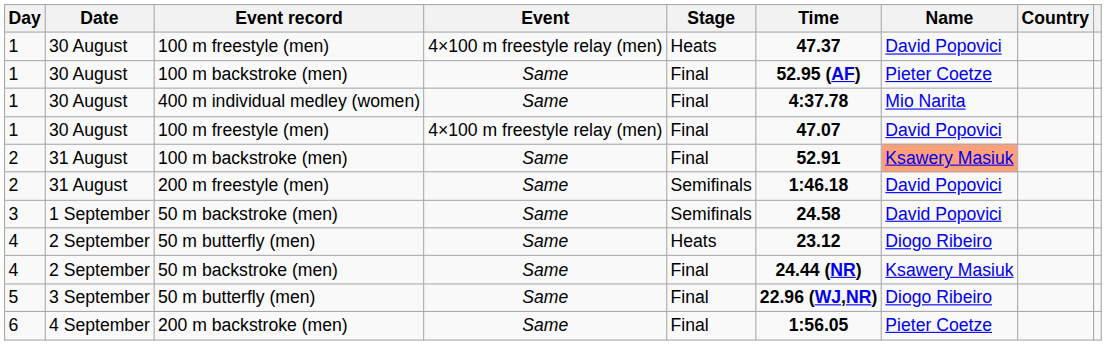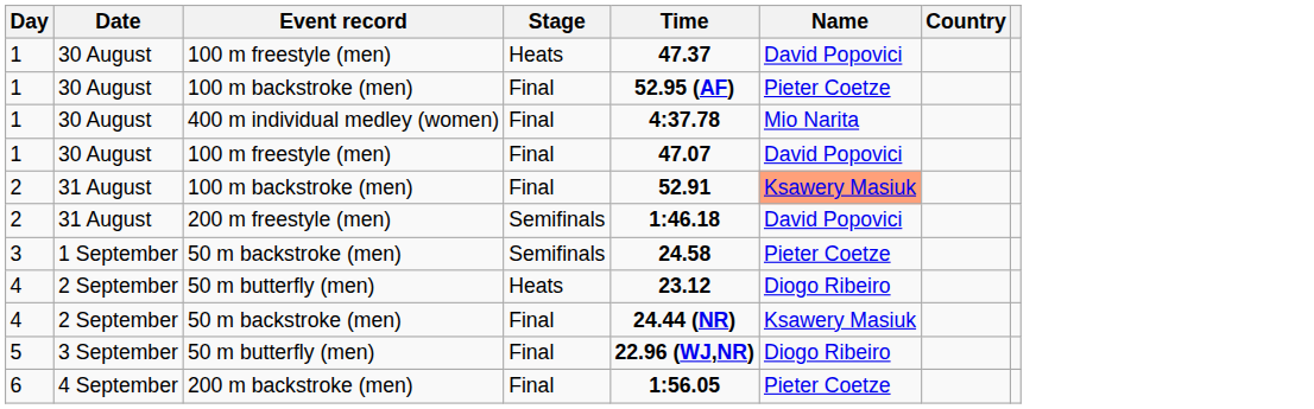 <table class="wikitable sortable">
 <tr>
 <th>Day</th>
 <th>Date</th>
 <th>Event record</th>
-<th>Event</th>
 <th>Stage</th>
 <th>Time</th>
 <th>Name</th>
 <th>Country</th>
 <th></th>
 </tr>
 <tr>
 <td>1</td>
 <td>30 August</td>
 <td>100 m freestyle (men)</td>
-<td>4×100 m freestyle relay (men)</td>
 <td>Heats</td>
 <td style="text-align:center;"><strong>47.37</strong></td>
 <td><a href='#'>David Popovici</a></td>
 <td></td>
 <td style="text-align:center;"></td>
 </tr>
 <tr>
 <td>1</td>
 <td>30 August</td>
 <td>100 m backstroke (men)</td>
-<td style="text-align:center;"><em>Same</em></td>
 <td>Final</td>
 <td style="text-align:center;"><strong>52.95 (<a href='#'>AF</a>)</strong></td>
 <td><a href='#'>Pieter Coetze</a></td>
 <td></td>
 <td style="text-align:center;"></td>
 </tr>
 <tr>
 <td>1</td>
 <td>30 August</td>
 <td>400 m individual medley (women)</td>
-<td style="text-align:center;"><em>Same</em></td>
 <td>Final</td>
 <td style="text-align:center;"><strong>4:37.78</strong></td>
 <td><a href='#'>Mio Narita</a></td>
 <td></td>
 <td style="text-align:center;"></td>
 </tr>
 <tr>
 <td>1</td>
 <td>30 August</td>
 <td>100 m freestyle (men)</td>
-<td>4×100 m freestyle relay (men)</td>
 <td>Final</td>
 <td style="text-align:center;"><strong>47.07</strong></td>
 <td><a href='#'>David Popovici</a></td>
 <td></td>
 <td style="text-align:center;"></td>
 </tr>
 <tr>
 <td>2</td>
 <td>31 August</td>
 <td>100 m backstroke (men)</td>
-<td style="text-align:center;"><em>Same</em></td>
 <td>Final</td>
 <td style="text-align:center;"><strong>52.91</strong></td>
 <td style="background: lightsalmon;"><a href='#'>Ksawery Masiuk</a></td>
 <td></td>
 <td style="text-align:center;"></td>
 </tr>
 <tr>
 <td>2</td>
 <td>31 August</td>
 <td>200 m freestyle (men)</td>
-<td style="text-align:center;"><em>Same</em></td>
 <td>Semifinals</td>
 <td style="text-align:center;"><strong>1:46.18</strong></td>
 <td><a href='#'>David Popovici</a></td>
 <td></td>
 <td style="text-align:center;"></td>
 </tr>
 <tr>
 <td>3</td>
 <td>1 September</td>
 <td>50 m backstroke (men)</td>
-<td style="text-align:center;"><em>Same</em></td>
 <td>Semifinals</td>
 <td style="text-align:center;"><strong>24.58</strong></td>
-<td><a href='#'>David Popovici</a></td>
+<td><a href='#'>Pieter Coetze</a></td>
 <td></td>
 <td style="text-align:center;"></td>
 </tr>
 <tr>
 <td>4</td>
 <td>2 September</td>
 <td>50 m butterfly (men)</td>
-<td style="text-align:center;"><em>Same</em></td>
 <td>Heats</td>
 <td style="text-align:center;"><strong>23.12</strong></td>
 <td><a href='#'>Diogo Ribeiro</a></td>
 <td></td>
 <td style="text-align:center;"></td>
 </tr>
 <tr>
 <td>4</td>
 <td>2 September</td>
 <td>50 m backstroke (men)</td>
-<td style="text-align:center;"><em>Same</em></td>
 <td>Final</td>
 <td style="text-align:center;"><strong>24.44 (<a href='#'>NR</a>)</strong></td>
 <td><a href='#'>Ksawery Masiuk</a></td>
 <td></td>
 <td style="text-align:center;"></td>
 </tr>
 <tr>
 <td>5</td>
 <td>3 September</td>
 <td>50 m butterfly (men)</td>
-<td style="text-align:center;"><em>Same</em></td>
 <td>Final</td>
 <td style="text-align:center;"><strong>22.96 (<a href='#'>WJ</a>,<a href='#'>NR</a>)</strong></td>
 <td><a href='#'>Diogo Ribeiro</a></td>
 <td></td>
 <td style="text-align:center;"></td>
 </tr>
 <tr>
 <td>6</td>
 <td>4 September</td>
 <td>200 m backstroke (men)</td>
-<td style="text-align:center;"><em>Same</em></td>
 <td>Final</td>
 <td style="text-align:center;"><strong>1:56.05</strong></td>
 <td><a href='#'>Pieter Coetze</a></td>
 <td></td>
 <td style="text-align:center;"></td>
 </tr>
 </table>
